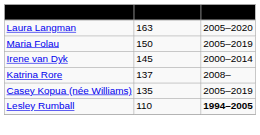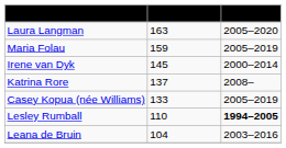 <table class="wikitable collapsible" border="1">
 <tr>
 <th style="background:black;"><span>Player</span></th>
 <th style="background:black;"><span>Appearances</span></th>
 <th style="background:black;"><span>Years</span></th>
 </tr>
 <tr>
 <td><a href='#'>Laura Langman</a></td>
 <td>163</td>
 <td>2005–2020</td>
 </tr>
 <tr>
 <td><a href='#'>Maria Folau</a></td>
-<td>150</td>
+<td>159</td>
 <td>2005–2019</td>
 </tr>
 <tr>
 <td><a href='#'>Irene van Dyk</a></td>
 <td>145</td>
 <td>2000–2014</td>
 </tr>
 <tr>
 <td><a href='#'>Katrina Rore</a></td>
 <td>137</td>
 <td>2008–</td>
 </tr>
 <tr>
 <td><a href='#'>Casey Kopua (née Williams)</a></td>
-<td>135</td>
+<td>133</td>
 <td>2005–2019</td>
 </tr>
 <tr>
 <td><a href='#'>Lesley Rumball</a></td>
 <td>110</td>
 <td><strong>1994–2005</strong></td>
 </tr>
 <tr>
+<td><a href='#'>Leana de Bruin</a></td>
+<td>104</td>
+<td>2003–2016</td>
+</tr>
+<tr>
 </tr>
 </table>
